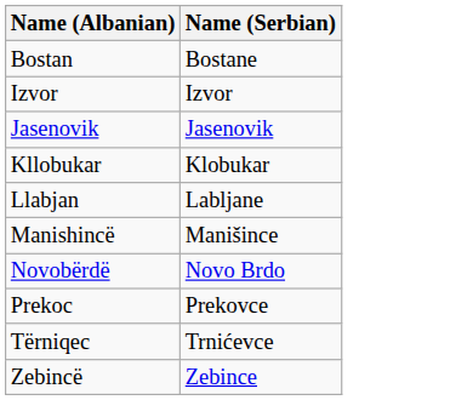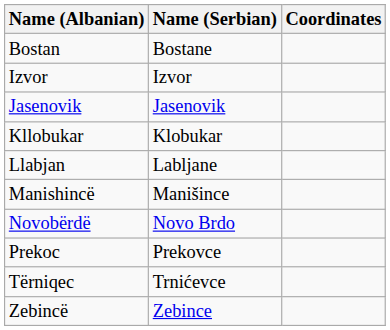 <table class="wikitable sortable">
 <tr>
 <th>Name (Albanian)</th>
 <th>Name (Serbian)</th>
+<th>Coordinates</th>
 </tr>
 <tr>
 <td>Bostan</td>
 <td>Bostane</td>
+<td></td>
 </tr>
 <tr>
 <td>Izvor</td>
 <td>Izvor</td>
+<td></td>
 </tr>
 <tr>
 <td><a href='#'>Jasenovik</a></td>
 <td><a href='#'>Jasenovik</a></td>
+<td></td>
 </tr>
 <tr>
 <td>Kllobukar</td>
 <td>Klobukar</td>
+<td></td>
 </tr>
 <tr>
 <td>Llabjan</td>
 <td>Labljane</td>
+<td></td>
 </tr>
 <tr>
 <td>Manishincë</td>
 <td>Manišince</td>
+<td></td>
 </tr>
 <tr>
 <td><a href='#'>Novobërdë</a></td>
 <td><a href='#'>Novo Brdo</a></td>
+<td></td>
 </tr>
 <tr>
 <td>Prekoc</td>
 <td>Prekovce</td>
+<td></td>
 </tr>
 <tr>
 <td>Tërniqec</td>
 <td>Trnićevce</td>
+<td></td>
 </tr>
 <tr>
 <td>Zebincë</td>
 <td><a href='#'>Zebince</a></td>
+<td></td>
 </tr>
 </table>
